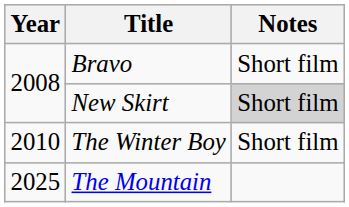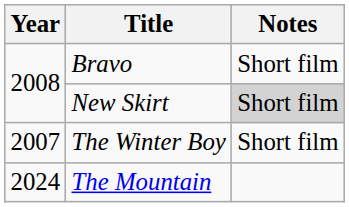 <table class="wikitable plainrowheaders sortable">
 <tr>
 <th scope="col">Year</th>
 <th scope="col">Title</th>
 <th scope="col" class="unsortable">Notes</th>
 </tr>
 <tr>
 <td rowspan="2">2008</td>
 <td><em>Bravo</em></td>
 <td>Short film</td>
 </tr>
 <tr>
 <td><em>New Skirt</em></td>
 <td style="background: lightgrey;">Short film</td>
 </tr>
 <tr>
-<td>2010</td>
+<td>2007</td>
 <td><em>The Winter Boy</em></td>
 <td>Short film</td>
 </tr>
 <tr>
-<td>2025</td>
+<td>2024</td>
 <td><a href='#'><em>The Mountain</em></a></td>
 <td></td>
 </tr>
 </table>
